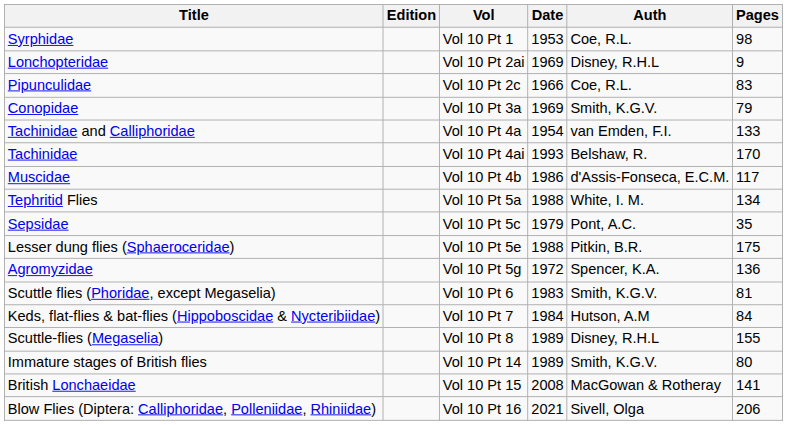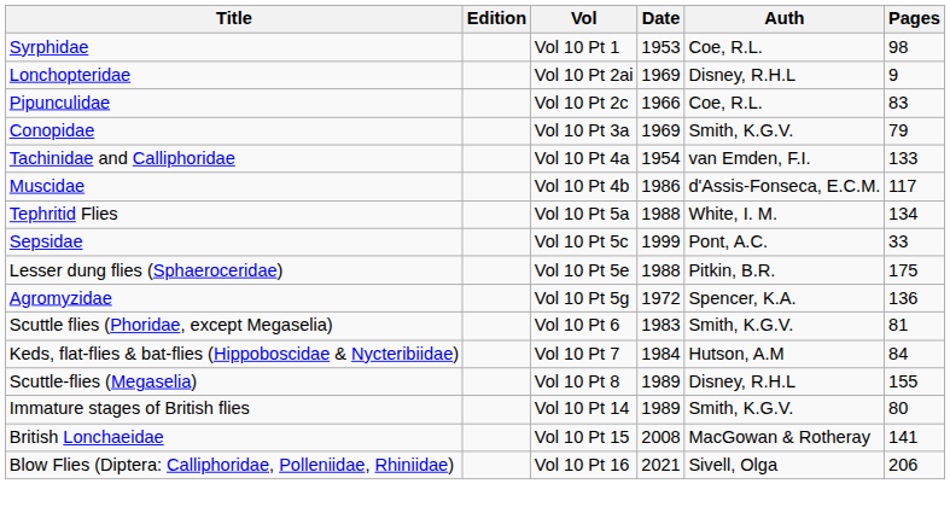 <table class="wikitable" border="1">
 <tr>
 <th>Title</th>
 <th>Edition</th>
 <th>Vol</th>
 <th>Date</th>
 <th>Auth</th>
 <th>Pages</th>
 </tr>
 <tr>
 <td><a href='#'>Syrphidae</a></td>
 <td></td>
 <td>Vol 10 Pt 1</td>
 <td>1953</td>
 <td>Coe, R.L.</td>
 <td>98</td>
 </tr>
 <tr>
 <td><a href='#'>Lonchopteridae</a></td>
 <td></td>
 <td>Vol 10 Pt 2ai</td>
 <td>1969</td>
 <td>Disney, R.H.L</td>
 <td>9</td>
 </tr>
 <tr>
 <td><a href='#'>Pipunculidae</a></td>
 <td></td>
 <td>Vol 10 Pt 2c</td>
 <td>1966</td>
 <td>Coe, R.L.</td>
 <td>83</td>
 </tr>
 <tr>
 <td><a href='#'>Conopidae</a></td>
 <td></td>
 <td>Vol 10 Pt 3a</td>
 <td>1969</td>
 <td>Smith, K.G.V.</td>
 <td>79</td>
 </tr>
 <tr>
 <td><a href='#'>Tachinidae</a> and <a href='#'>Calliphoridae</a></td>
 <td></td>
 <td>Vol 10 Pt 4a</td>
 <td>1954</td>
 <td>van Emden, F.I.</td>
 <td>133</td>
 </tr>
 <tr>
-<td><a href='#'>Tachinidae</a></td>
-<td></td>
-<td>Vol 10 Pt 4ai</td>
-<td>1993</td>
-<td>Belshaw, R.</td>
-<td>170</td>
-</tr>
-<tr>
 <td><a href='#'>Muscidae</a></td>
 <td></td>
 <td>Vol 10 Pt 4b</td>
 <td>1986</td>
 <td>d'Assis-Fonseca, E.C.M.</td>
 <td>117</td>
 </tr>
 <tr>
 <td><a href='#'>Tephritid</a> Flies</td>
 <td></td>
 <td>Vol 10 Pt 5a</td>
 <td>1988</td>
 <td>White, I. M.</td>
 <td>134</td>
 </tr>
 <tr>
 <td><a href='#'>Sepsidae</a></td>
 <td></td>
 <td>Vol 10 Pt 5c</td>
-<td>1979</td>
+<td>1999</td>
 <td>Pont, A.C.</td>
-<td>35</td>
+<td>33</td>
 </tr>
 <tr>
 <td>Lesser dung flies (<a href='#'>Sphaeroceridae</a>)</td>
 <td></td>
 <td>Vol 10 Pt 5e</td>
 <td>1988</td>
 <td>Pitkin, B.R.</td>
 <td>175</td>
 </tr>
 <tr>
 <td><a href='#'>Agromyzidae</a></td>
 <td></td>
 <td>Vol 10 Pt 5g</td>
 <td>1972</td>
 <td>Spencer, K.A.</td>
 <td>136</td>
 </tr>
 <tr>
 <td>Scuttle flies (<a href='#'>Phoridae</a>, except Megaselia)</td>
 <td></td>
 <td>Vol 10 Pt 6</td>
 <td>1983</td>
 <td>Smith, K.G.V.</td>
 <td>81</td>
 </tr>
 <tr>
 <td>Keds, flat-flies & bat-flies (<a href='#'>Hippoboscidae</a> & <a href='#'>Nycteribiidae</a>)</td>
 <td></td>
 <td>Vol 10 Pt 7</td>
 <td>1984</td>
 <td>Hutson, A.M</td>
 <td>84</td>
 </tr>
 <tr>
 <td>Scuttle-flies (<a href='#'>Megaselia</a>)</td>
 <td></td>
 <td>Vol 10 Pt 8</td>
 <td>1989</td>
 <td>Disney, R.H.L</td>
 <td>155</td>
 </tr>
 <tr>
 <td>Immature stages of British flies</td>
 <td></td>
 <td>Vol 10 Pt 14</td>
 <td>1989</td>
 <td>Smith, K.G.V.</td>
 <td>80</td>
 </tr>
 <tr>
 <td>British <a href='#'>Lonchaeidae</a></td>
 <td></td>
 <td>Vol 10 Pt 15</td>
 <td>2008</td>
 <td>MacGowan & Rotheray</td>
 <td>141</td>
 </tr>
 <tr>
 <td>Blow Flies (Diptera: <a href='#'>Calliphoridae</a>, <a href='#'>Polleniidae</a>, <a href='#'>Rhiniidae</a>)</td>
 <td></td>
 <td>Vol 10 Pt 16</td>
 <td>2021</td>
 <td>Sivell, Olga</td>
 <td>206</td>
 </tr>
 </table>
